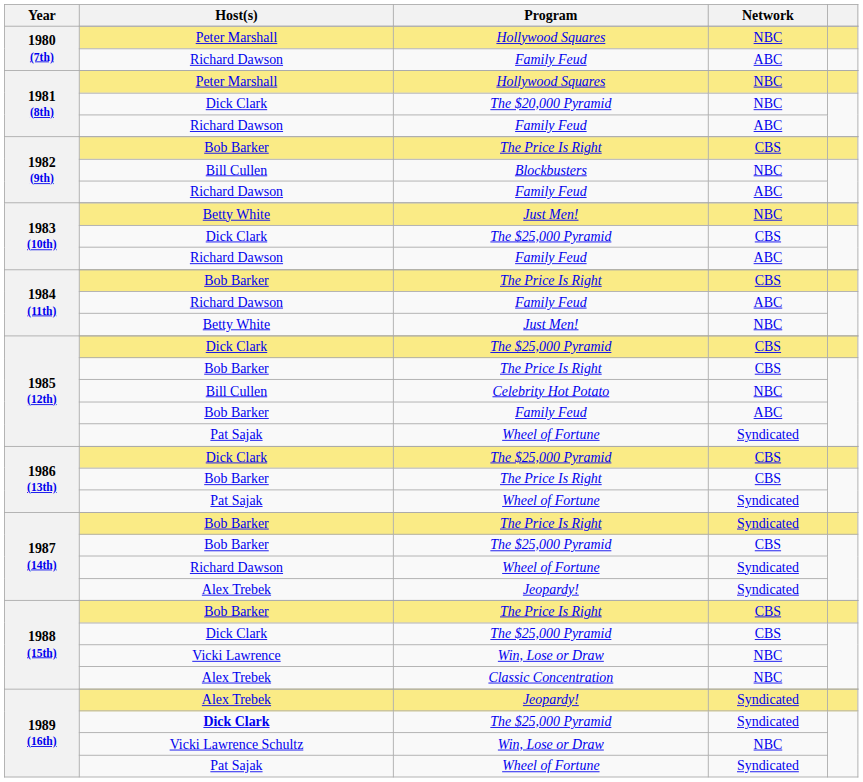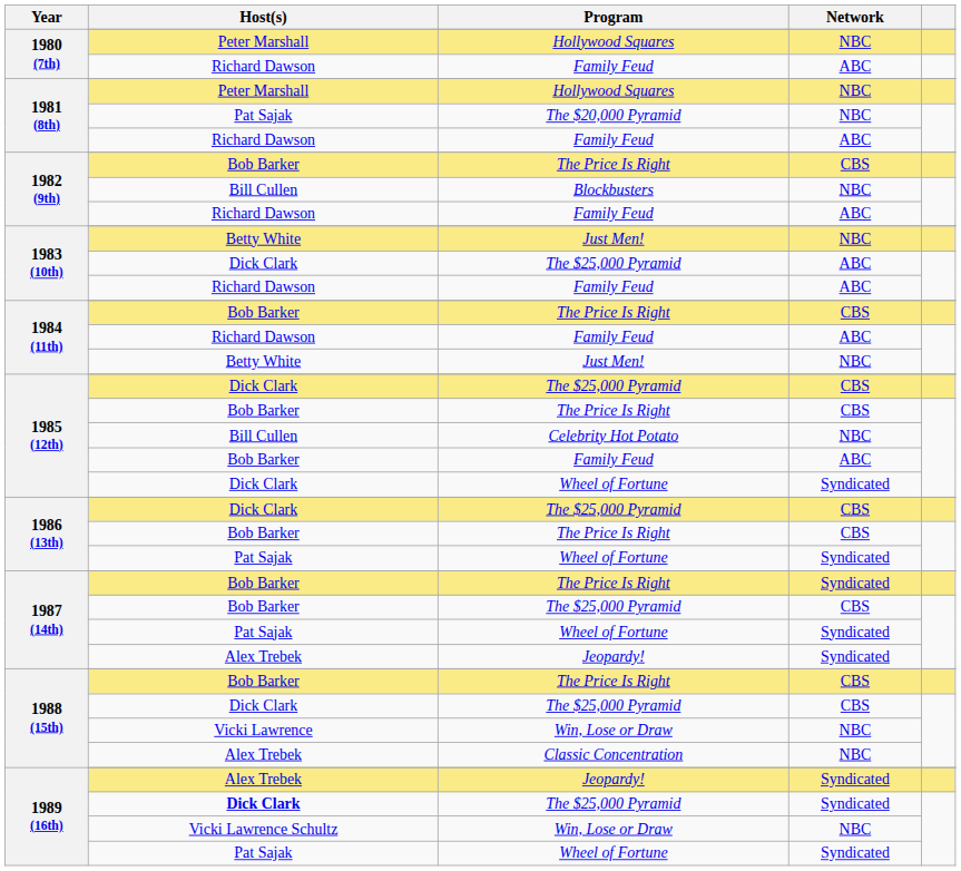 <table class="wikitable" style="text-align:center">
 <tr bgcolor="#bebebe">
 <th scope="col" width="5%">Year</th>
 <th scope="col" width="21%">Host(s)</th>
 <th scope="col" width="21%">Program</th>
 <th scope="col" width="8%">Network</th>
 <th style="width:2%;"></th>
 </tr>
 <tr>
 <th scope="row" rowspan=3 style="text-align:center">1980 <br><small><a href='#'>(7th)</a></small></th>
 </tr>
 <tr style="background:#FAEB86">
 <td><a href='#'>Peter Marshall</a> </td>
 <td><em><a href='#'>Hollywood Squares</a></em></td>
 <td style="text-align:center;"><a href='#'>NBC</a></td>
 <td style="text-align:center;"></td>
 </tr>
 <tr>
 <td><a href='#'>Richard Dawson</a></td>
 <td><em><a href='#'>Family Feud</a></em></td>
 <td style="text-align:center;"><a href='#'>ABC</a></td>
 <td></td>
 </tr>
 <tr>
 <th scope="row" rowspan=4 style="text-align:center">1981 <br><small><a href='#'>(8th)</a></small></th>
 </tr>
 <tr style="background:#FAEB86">
 <td><a href='#'>Peter Marshall</a> </td>
 <td><em><a href='#'>Hollywood Squares</a></em></td>
 <td style="text-align:center;"><a href='#'>NBC</a></td>
 <td style="text-align:center;"></td>
 </tr>
 <tr>
-<td><a href='#'>Dick Clark</a></td>
+<td><a href='#'>Pat Sajak</a></td>
 <td><em><a href='#'>The $20,000 Pyramid</a></em></td>
 <td style="text-align:center;"><a href='#'>NBC</a></td>
 <td rowspan=2></td>
 </tr>
 <tr>
 <td><a href='#'>Richard Dawson</a></td>
 <td><em><a href='#'>Family Feud</a></em></td>
 <td style="text-align:center;"><a href='#'>ABC</a></td>
 </tr>
 <tr>
 <th scope="row" rowspan=4 style="text-align:center">1982 <br><small><a href='#'>(9th)</a></small></th>
 </tr>
 <tr style="background:#FAEB86">
 <td><a href='#'>Bob Barker</a> </td>
 <td><em><a href='#'>The Price Is Right</a></em></td>
 <td style="text-align:center;"><a href='#'>CBS</a></td>
 <td></td>
 </tr>
 <tr>
 <td><a href='#'>Bill Cullen</a></td>
 <td><em><a href='#'>Blockbusters</a></em></td>
 <td style="text-align:center;"><a href='#'>NBC</a></td>
 <td rowspan=2 style="text-align:center;"></td>
 </tr>
 <tr>
 <td><a href='#'>Richard Dawson</a></td>
 <td><em><a href='#'>Family Feud</a></em></td>
 <td style="text-align:center;"><a href='#'>ABC</a></td>
 </tr>
 <tr>
 <th scope="row" rowspan=4 style="text-align:center">1983 <br><small><a href='#'>(10th)</a></small></th>
 </tr>
 <tr style="background:#FAEB86">
 <td><a href='#'>Betty White</a> </td>
 <td><em><a href='#'>Just Men!</a></em></td>
 <td style="text-align:center;"><a href='#'>NBC</a></td>
 <td style="text-align:center;"></td>
 </tr>
 <tr>
 <td><a href='#'>Dick Clark</a></td>
 <td><em><a href='#'>The $25,000 Pyramid</a></em></td>
-<td style="text-align:center;"><a href='#'>CBS</a></td>
+<td style="text-align:center;"><a href='#'>ABC</a></td>
 <td rowspan=2></td>
 </tr>
 <tr>
 <td><a href='#'>Richard Dawson</a></td>
 <td><em><a href='#'>Family Feud</a></em></td>
 <td style="text-align:center;"><a href='#'>ABC</a></td>
 </tr>
 <tr>
 <th scope="row" rowspan=4 style="text-align:center">1984 <br><small><a href='#'>(11th)</a></small></th>
 </tr>
 <tr style="background:#FAEB86">
 <td><a href='#'>Bob Barker</a> </td>
 <td><em><a href='#'>The Price Is Right</a></em></td>
 <td style="text-align:center;"><a href='#'>CBS</a></td>
 <td style="text-align:center;"></td>
 </tr>
 <tr>
 <td><a href='#'>Richard Dawson</a></td>
 <td><em><a href='#'>Family Feud</a></em></td>
 <td style="text-align:center;"><a href='#'>ABC</a></td>
 <td rowspan=2 style="text-align:center;"></td>
 </tr>
 <tr>
 <td><a href='#'>Betty White</a></td>
 <td><em><a href='#'>Just Men!</a></em></td>
 <td style="text-align:center;"><a href='#'>NBC</a></td>
 </tr>
 <tr>
 <th scope="row" rowspan=6 style="text-align:center">1985 <br><small><a href='#'>(12th)</a></small></th>
 </tr>
 <tr style="background:#FAEB86">
 <td><a href='#'>Dick Clark</a> </td>
 <td><em><a href='#'>The $25,000 Pyramid</a></em></td>
 <td style="text-align:center;"><a href='#'>CBS</a></td>
 <td style="text-align:center;"></td>
 </tr>
 <tr>
 <td><a href='#'>Bob Barker</a></td>
 <td><em><a href='#'>The Price Is Right</a></em></td>
 <td style="text-align:center;"><a href='#'>CBS</a></td>
 <td rowspan=4 style="text-align:center;"></td>
 </tr>
 <tr>
 <td><a href='#'>Bill Cullen</a></td>
 <td><em><a href='#'>Celebrity Hot Potato</a></em></td>
 <td style="text-align:center;"><a href='#'>NBC</a></td>
 </tr>
 <tr>
 <td><a href='#'>Bob Barker</a> </td>
 <td><em><a href='#'>Family Feud</a></em></td>
 <td style="text-align:center;"><a href='#'>ABC</a></td>
 </tr>
 <tr>
-<td><a href='#'>Pat Sajak</a></td>
+<td><a href='#'>Dick Clark</a></td>
 <td><em><a href='#'>Wheel of Fortune</a></em></td>
 <td style="text-align:center;"><a href='#'>Syndicated</a></td>
 </tr>
 <tr>
 <th scope="row" rowspan=4 style="text-align:center">1986 <br><small><a href='#'>(13th)</a></small></th>
 </tr>
 <tr style="background:#FAEB86">
 <td><a href='#'>Dick Clark</a> </td>
 <td><em><a href='#'>The $25,000 Pyramid</a></em></td>
 <td style="text-align:center;"><a href='#'>CBS</a></td>
 <td style="text-align:center;"></td>
 </tr>
 <tr>
 <td><a href='#'>Bob Barker</a></td>
 <td><em><a href='#'>The Price Is Right</a></em></td>
 <td style="text-align:center;"><a href='#'>CBS</a></td>
 <td rowspan=2 style="text-align:center;"></td>
 </tr>
 <tr>
 <td><a href='#'>Pat Sajak</a></td>
 <td><em><a href='#'>Wheel of Fortune</a></em></td>
 <td style="text-align:center;"><a href='#'>Syndicated</a></td>
 </tr>
 <tr>
 <th scope="row" rowspan=5 style="text-align:center">1987 <br><small><a href='#'>(14th)</a></small></th>
 </tr>
 <tr style="background:#FAEB86">
 <td><a href='#'>Bob Barker</a> </td>
 <td><em><a href='#'>The Price Is Right</a></em></td>
 <td style="text-align:center;"><a href='#'>Syndicated</a></td>
 <td style="text-align:center;"></td>
 </tr>
 <tr>
 <td><a href='#'>Bob Barker</a> </td>
 <td><em><a href='#'>The $25,000 Pyramid</a></em></td>
 <td style="text-align:center;"><a href='#'>CBS</a></td>
 <td rowspan=3 style="text-align:center;"></td>
 </tr>
 <tr>
-<td><a href='#'>Richard Dawson</a></td>
+<td><a href='#'>Pat Sajak</a></td>
 <td><em><a href='#'>Wheel of Fortune</a></em></td>
 <td style="text-align:center;"><a href='#'>Syndicated</a></td>
 </tr>
 <tr>
 <td><a href='#'>Alex Trebek</a></td>
 <td><em><a href='#'>Jeopardy!</a></em></td>
 <td style="text-align:center;"><a href='#'>Syndicated</a></td>
 </tr>
 <tr>
 <th scope="row" rowspan=5 style="text-align:center">1988 <br><small><a href='#'>(15th)</a></small></th>
 </tr>
 <tr style="background:#FAEB86">
 <td><a href='#'>Bob Barker</a> </td>
 <td><em><a href='#'>The Price Is Right</a></em></td>
 <td style="text-align:center;"><a href='#'>CBS</a></td>
 <td style="text-align:center;"></td>
 </tr>
 <tr>
 <td><a href='#'>Dick Clark</a></td>
 <td><em><a href='#'>The $25,000 Pyramid</a></em></td>
 <td style="text-align:center;"><a href='#'>CBS</a></td>
 <td rowspan=3 style="text-align:center;"></td>
 </tr>
 <tr>
 <td><a href='#'>Vicki Lawrence</a></td>
 <td><em><a href='#'>Win, Lose or Draw</a></em></td>
 <td style="text-align:center;"><a href='#'>NBC</a></td>
 </tr>
 <tr>
 <td><a href='#'>Alex Trebek</a></td>
 <td><em><a href='#'>Classic Concentration</a></em></td>
 <td style="text-align:center;"><a href='#'>NBC</a></td>
 </tr>
 <tr>
 <th scope="row" rowspan=5 style="text-align:center">1989 <br><small><a href='#'>(16th)</a></small></th>
 </tr>
 <tr style="background:#FAEB86">
 <td><a href='#'>Alex Trebek</a> </td>
 <td><em><a href='#'>Jeopardy!</a></em></td>
 <td style="text-align:center;"><a href='#'>Syndicated</a></td>
 <td style="text-align:center;"></td>
 </tr>
 <tr>
 <td><strong><a href='#'>Dick Clark</a></strong></td>
 <td><em><a href='#'>The $25,000 Pyramid</a></em></td>
 <td style="text-align:center;"><a href='#'>Syndicated</a></td>
 <td rowspan=3 style="text-align:center;"></td>
 </tr>
 <tr>
 <td><a href='#'>Vicki Lawrence Schultz</a></td>
 <td><em><a href='#'>Win, Lose or Draw</a></em></td>
 <td style="text-align:center;"><a href='#'>NBC</a></td>
 </tr>
 <tr>
 <td><a href='#'>Pat Sajak</a></td>
 <td><em><a href='#'>Wheel of Fortune</a></em></td>
 <td style="text-align:center;"><a href='#'>Syndicated</a></td>
 </tr>
 </table>
